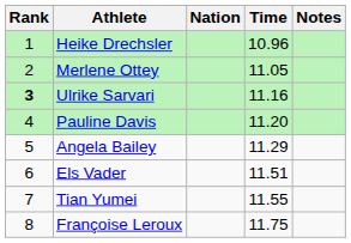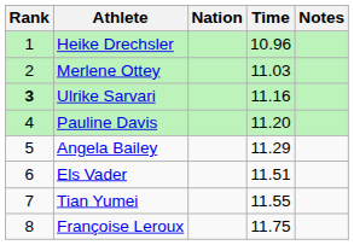 <table class="wikitable sortable" style="text-align:center">
 <tr>
 <th>Rank</th>
 <th>Athlete</th>
 <th>Nation</th>
 <th>Time</th>
 <th>Notes</th>
 </tr>
 <tr style="background:#bbf3bb;">
 <td>1</td>
 <td align=left><a href='#'>Heike Drechsler</a></td>
 <td align=left></td>
 <td>10.96</td>
 <td></td>
 </tr>
 <tr style="background:#bbf3bb;">
 <td>2</td>
 <td align=left><a href='#'>Merlene Ottey</a></td>
 <td align=left></td>
-<td>11.05</td>
+<td>11.03</td>
 <td></td>
 </tr>
 <tr style="background:#bbf3bb;">
 <td><strong>3</strong></td>
 <td align=left><a href='#'>Ulrike Sarvari</a></td>
 <td align=left></td>
 <td>11.16</td>
 <td></td>
 </tr>
 <tr style="background:#bbf3bb;">
 <td>4</td>
 <td align=left><a href='#'>Pauline Davis</a></td>
 <td align=left></td>
 <td>11.20</td>
 <td></td>
 </tr>
 <tr>
 <td>5</td>
 <td align=left><a href='#'>Angela Bailey</a></td>
 <td align=left></td>
 <td>11.29</td>
 <td></td>
 </tr>
 <tr>
 <td>6</td>
 <td align=left><a href='#'>Els Vader</a></td>
 <td align=left></td>
 <td>11.51</td>
 <td></td>
 </tr>
 <tr>
 <td>7</td>
 <td align=left><a href='#'>Tian Yumei</a></td>
 <td align=left></td>
 <td>11.55</td>
 <td></td>
 </tr>
 <tr>
 <td>8</td>
 <td align=left><a href='#'>Françoise Leroux</a></td>
 <td align=left></td>
 <td>11.75</td>
 <td></td>
 </tr>
 </table>
